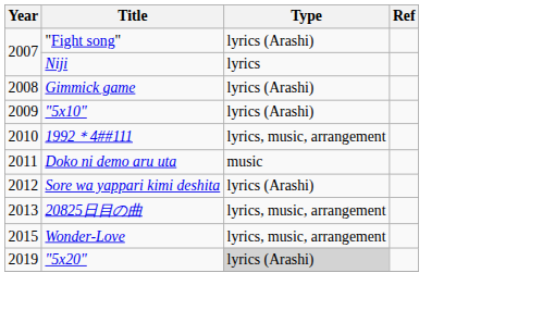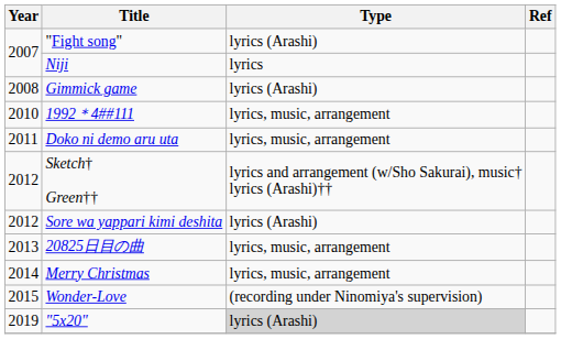 <table class="wikitable unsortable">
 <tr>
 <th>Year</th>
 <th>Title</th>
 <th>Type</th>
 <th>Ref</th>
 </tr>
 <tr>
 <td rowspan="2">2007</td>
 <td>"<a href='#'>Fight song</a>"</td>
 <td>lyrics (Arashi)</td>
 <td></td>
 </tr>
 <tr>
 <td><em><a href='#'>Niji</a></em></td>
 <td>lyrics</td>
 <td></td>
 </tr>
 <tr>
 <td>2008</td>
 <td><em><a href='#'>Gimmick game</a></em></td>
 <td>lyrics (Arashi)</td>
 <td></td>
 </tr>
 <tr>
-<td>2009</td>
-<td><em><a href='#'>"5x10"</a></em></td>
-<td>lyrics (Arashi)</td>
-<td></td>
-</tr>
-<tr>
 <td>2010</td>
 <td><em><a href='#'>1992＊4##111</a></em></td>
 <td>lyrics, music, arrangement</td>
 <td></td>
 </tr>
 <tr>
 <td>2011</td>
 <td><em><a href='#'>Doko ni demo aru uta</a></em></td>
-<td>music</td>
+<td>lyrics, music, arrangement</td>
+<td></td>
+</tr>
+<tr>
+<td>2012</td>
+<td><em>Sketch</em>†<br><br><em>Green</em>††</td>
+<td>lyrics and arrangement (w/Sho Sakurai), music†<br>lyrics (Arashi)††</td>
 <td></td>
 </tr>
 <tr>
 <td>2012</td>
 <td><em><a href='#'>Sore wa yappari kimi deshita</a></em></td>
 <td>lyrics (Arashi)</td>
 <td></td>
 </tr>
 <tr>
 <td>2013</td>
 <td><em><a href='#'>20825日目の曲</a></em></td>
 <td>lyrics, music, arrangement</td>
 <td></td>
 </tr>
 <tr>
+<td>2014</td>
+<td><em><a href='#'>Merry Christmas</a></em></td>
+<td>lyrics, music, arrangement</td>
+<td></td>
+</tr>
+<tr>
 <td>2015</td>
 <td><em><a href='#'>Wonder-Love</a></em></td>
-<td>lyrics, music, arrangement</td>
+<td>(recording under Ninomiya's supervision)</td>
 <td></td>
 </tr>
 <tr>
 <td>2019</td>
 <td><em><a href='#'>"5x20"</a></em></td>
 <td style="background: lightgrey;">lyrics (Arashi)</td>
 <td></td>
 </tr>
 <tr>
 </tr>
 </table>
